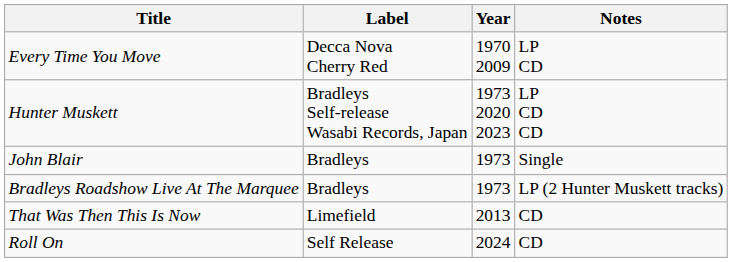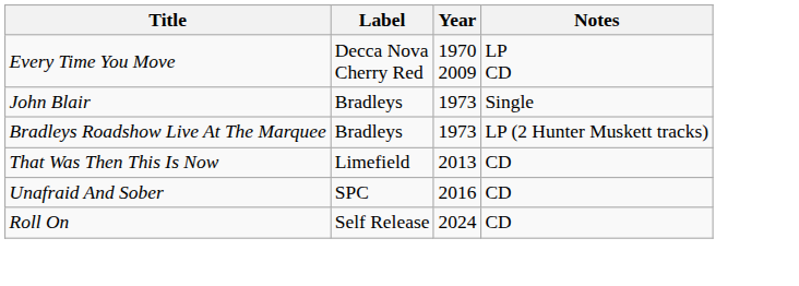 <table class="wikitable plainrowheaders">
 <tr>
 <th>Title</th>
 <th>Label</th>
 <th>Year</th>
 <th>Notes</th>
 </tr>
 <tr>
 <td><em>Every Time You Move</em></td>
 <td>Decca Nova<br>Cherry Red</td>
 <td>1970<br>2009</td>
 <td>LP<br>CD</td>
-</tr>
-<tr>
-<td><em>Hunter Muskett</em></td>
-<td>Bradleys<br>Self-release<br>Wasabi Records, Japan</td>
-<td>1973<br>2020<br>2023</td>
-<td>LP<br>CD<br>CD</td>
 </tr>
 <tr>
 <td><em>John Blair</em></td>
 <td>Bradleys</td>
 <td>1973</td>
 <td>Single</td>
 </tr>
 <tr>
 <td><em>Bradleys Roadshow Live At The Marquee</em></td>
 <td>Bradleys</td>
 <td>1973</td>
 <td>LP (2 Hunter Muskett tracks)</td>
 </tr>
 <tr>
 <td><em>That Was Then This Is Now</em></td>
 <td>Limefield</td>
 <td>2013</td>
 <td>CD</td>
 </tr>
 <tr>
+<td><em>Unafraid And Sober</em></td>
+<td>SPC</td>
+<td>2016</td>
+<td>CD</td>
+</tr>
+<tr>
 <td><em>Roll On</em></td>
 <td>Self Release</td>
 <td>2024</td>
 <td>CD</td>
 </tr>
 </table>
